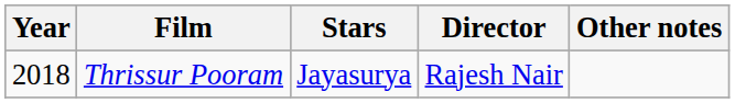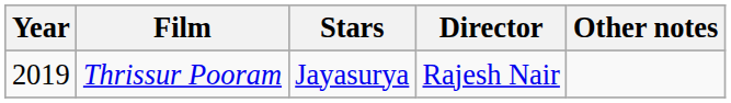 <table class="wikitable">
 <tr>
 <th>Year</th>
 <th>Film</th>
 <th>Stars</th>
 <th>Director</th>
 <th>Other notes</th>
 </tr>
 <tr>
-<td>2018</td>
+<td>2019</td>
 <td><em><a href='#'>Thrissur Pooram</a></em></td>
 <td><a href='#'>Jayasurya</a></td>
 <td><a href='#'>Rajesh Nair</a></td>
 <td></td>
 </tr>
 </table>
